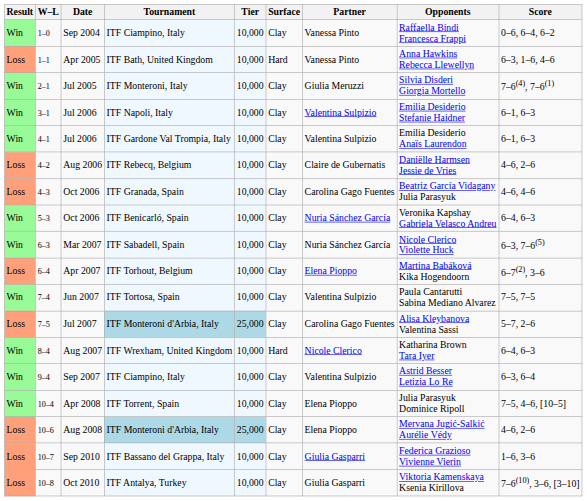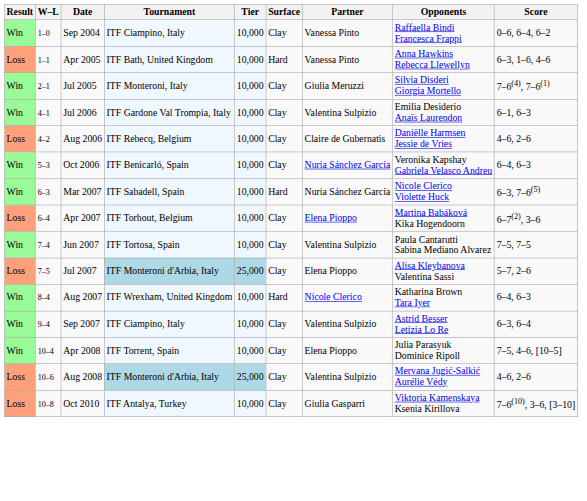 <table class="sortable wikitable">
 <tr>
 <th>Result</th>
 <th class="unsortable">W–L</th>
 <th>Date</th>
 <th>Tournament</th>
 <th>Tier</th>
 <th>Surface</th>
 <th>Partner</th>
 <th>Opponents</th>
 <th class="unsortable">Score</th>
 </tr>
 <tr>
 <td bgcolor="98FB98">Win</td>
 <td><small>1–0</small></td>
 <td>Sep 2004</td>
 <td bgcolor="#f0f8ff">ITF Ciampino, Italy</td>
 <td bgcolor="#f0f8ff">10,000</td>
 <td>Clay</td>
 <td> Vanessa Pinto</td>
 <td> <a href='#'>Raffaella Bindi</a> <br>  <a href='#'>Francesca Frappi</a></td>
 <td>0–6, 6–4, 6–2</td>
 </tr>
 <tr>
 <td style="background:#ffa07a;">Loss</td>
 <td><small>1–1</small></td>
 <td>Apr 2005</td>
 <td bgcolor="#f0f8ff">ITF Bath, United Kingdom</td>
 <td bgcolor="#f0f8ff">10,000</td>
 <td>Hard</td>
 <td> Vanessa Pinto</td>
 <td> <a href='#'>Anna Hawkins</a> <br>  <a href='#'>Rebecca Llewellyn</a></td>
 <td>6–3, 1–6, 4–6</td>
 </tr>
 <tr>
 <td bgcolor="98FB98">Win</td>
 <td><small>2–1</small></td>
 <td>Jul 2005</td>
 <td bgcolor="#f0f8ff">ITF Monteroni, Italy</td>
 <td bgcolor="#f0f8ff">10,000</td>
 <td>Clay</td>
 <td> Giulia Meruzzi</td>
 <td> <a href='#'>Silvia Disderi</a> <br>  <a href='#'>Giorgia Mortello</a></td>
 <td>7–6<sup>(4)</sup>, 7–6<sup>(1)</sup></td>
 </tr>
 <tr>
 <td bgcolor="98FB98">Win</td>
-<td><small>3–1</small></td>
-<td>Jul 2006</td>
-<td bgcolor="#f0f8ff">ITF Napoli, Italy</td>
-<td bgcolor="#f0f8ff">10,000</td>
-<td>Clay</td>
-<td> <a href='#'>Valentina Sulpizio</a></td>
-<td> <a href='#'>Emilia Desiderio</a> <br>  <a href='#'>Stefanie Haidner</a></td>
-<td>6–1, 6–3</td>
-</tr>
-<tr>
-<td bgcolor="98FB98">Win</td>
 <td><small>4–1</small></td>
 <td>Jul 2006</td>
 <td bgcolor="#f0f8ff">ITF Gardone Val Trompia, Italy</td>
 <td bgcolor="#f0f8ff">10,000</td>
 <td>Clay</td>
 <td> Valentina Sulpizio</td>
 <td> Emilia Desiderio <br>  <a href='#'>Anaïs Laurendon</a></td>
 <td>6–1, 6–3</td>
 </tr>
 <tr>
 <td style="background:#ffa07a;">Loss</td>
 <td><small>4–2</small></td>
 <td>Aug 2006</td>
 <td bgcolor="#f0f8ff">ITF Rebecq, Belgium</td>
 <td bgcolor="#f0f8ff">10,000</td>
 <td>Clay</td>
 <td> Claire de Gubernatis</td>
 <td> <a href='#'>Daniëlle Harmsen</a> <br>  <a href='#'>Jessie de Vries</a></td>
 <td>4–6, 2–6</td>
 </tr>
 <tr>
-<td style="background:#ffa07a;">Loss</td>
-<td><small>4–3</small></td>
-<td>Oct 2006</td>
-<td bgcolor="#f0f8ff">ITF Granada, Spain</td>
-<td bgcolor="#f0f8ff">10,000</td>
-<td>Clay</td>
-<td> Carolina Gago Fuentes</td>
-<td> <a href='#'>Beatriz García Vidagany</a> <br>  Julia Parasyuk</td>
-<td>4–6, 4–6</td>
-</tr>
-<tr>
 <td style="background:#98fb98;">Win</td>
 <td><small>5–3</small></td>
 <td>Oct 2006</td>
 <td style="background:#f0f8ff;">ITF Benicarló, Spain</td>
 <td style="background:#f0f8ff;">10,000</td>
 <td>Clay</td>
 <td> <a href='#'>Nuria Sánchez García</a></td>
 <td> Veronika Kapshay <br>  <a href='#'>Gabriela Velasco Andreu</a></td>
 <td>6–4, 6–3</td>
 </tr>
 <tr>
 <td style="background:#98fb98;">Win</td>
 <td><small>6–3</small></td>
 <td>Mar 2007</td>
 <td style="background:#f0f8ff;">ITF Sabadell, Spain</td>
 <td style="background:#f0f8ff;">10,000</td>
-<td>Clay</td>
+<td>Hard</td>
 <td> Nuria Sánchez García</td>
 <td> <a href='#'>Nicole Clerico</a> <br>  <a href='#'>Violette Huck</a></td>
 <td>6–3, 7–6<sup>(5)</sup></td>
 </tr>
 <tr>
 <td style="background:#ffa07a;">Loss</td>
 <td><small>6–4</small></td>
 <td>Apr 2007</td>
 <td style="background:#f0f8ff;">ITF Torhout, Belgium</td>
 <td style="background:#f0f8ff;">10,000</td>
 <td>Clay</td>
 <td> <a href='#'>Elena Pioppo</a></td>
 <td> <a href='#'>Martina Babáková</a> <br>  Kika Hogendoorn</td>
 <td>6–7<sup>(2)</sup>, 3–6</td>
 </tr>
 <tr>
 <td style="background:#98fb98;">Win</td>
 <td><small>7–4</small></td>
 <td>Jun 2007</td>
 <td style="background:#f0f8ff;">ITF Tortosa, Spain</td>
 <td style="background:#f0f8ff;">10,000</td>
 <td>Clay</td>
 <td> Valentina Sulpizio</td>
 <td> Paula Cantarutti <br>  Sabina Mediano Alvarez</td>
 <td>7–5, 7–5</td>
 </tr>
 <tr>
 <td style="background:#ffa07a;">Loss</td>
 <td><small>7–5</small></td>
 <td>Jul 2007</td>
 <td style="background:lightblue;">ITF Monteroni d'Arbia, Italy</td>
 <td style="background:lightblue;">25,000</td>
 <td>Clay</td>
-<td> Carolina Gago Fuentes</td>
+<td> Elena Pioppo</td>
 <td> <a href='#'>Alisa Kleybanova</a> <br>  Valentina Sassi</td>
 <td>5–7, 2–6</td>
 </tr>
 <tr>
 <td style="background:#98fb98;">Win</td>
 <td><small>8–4</small></td>
 <td>Aug 2007</td>
 <td style="background:#f0f8ff;">ITF Wrexham, United Kingdom</td>
 <td style="background:#f0f8ff;">10,000</td>
 <td>Hard</td>
 <td> <a href='#'>Nicole Clerico</a></td>
 <td> Katharina Brown <br>  <a href='#'>Tara Iyer</a></td>
 <td>6–4, 6–3</td>
 </tr>
 <tr>
 <td style="background:#98fb98;">Win</td>
 <td><small>9–4</small></td>
 <td>Sep 2007</td>
 <td style="background:#f0f8ff;">ITF Ciampino, Italy</td>
 <td style="background:#f0f8ff;">10,000</td>
 <td>Clay</td>
 <td> Valentina Sulpizio</td>
 <td> <a href='#'>Astrid Besser</a> <br>  <a href='#'>Letizia Lo Re</a></td>
 <td>6–3, 6–4</td>
 </tr>
 <tr>
 <td style="background:#98fb98;">Win</td>
 <td><small>10–4</small></td>
 <td>Apr 2008</td>
 <td style="background:#f0f8ff;">ITF Torrent, Spain</td>
 <td style="background:#f0f8ff;">10,000</td>
 <td>Clay</td>
 <td> Elena Pioppo</td>
 <td> Julia Parasyuk <br>  Dominice Ripoll</td>
 <td>7–5, 4–6, [10–5]</td>
 </tr>
 <tr>
 <td style="background:#ffa07a;">Loss</td>
 <td><small>10–6</small></td>
 <td>Aug 2008</td>
 <td style="background:lightblue;">ITF Monteroni d'Arbia, Italy</td>
 <td style="background:lightblue;">25,000</td>
 <td>Clay</td>
-<td> Elena Pioppo</td>
+<td> Valentina Sulpizio</td>
 <td> <a href='#'>Mervana Jugić-Salkić</a> <br>  <a href='#'>Aurélie Védy</a></td>
 <td>4–6, 2–6</td>
-</tr>
-<tr>
-<td style="background:#ffa07a;">Loss</td>
-<td><small>10–7</small></td>
-<td>Sep 2010</td>
-<td style="background:#f0f8ff;">ITF Bassano del Grappa, Italy</td>
-<td style="background:#f0f8ff;">10,000</td>
-<td>Clay</td>
-<td> <a href='#'>Giulia Gasparri</a></td>
-<td> <a href='#'>Federica Grazioso</a> <br>  <a href='#'>Vivienne Vierin</a></td>
-<td>1–6, 3–6</td>
 </tr>
 <tr>
 <td style="background:#ffa07a;">Loss</td>
 <td><small>10–8</small></td>
 <td>Oct 2010</td>
 <td style="background:#f0f8ff;">ITF Antalya, Turkey</td>
 <td style="background:#f0f8ff;">10,000</td>
 <td>Clay</td>
 <td> Giulia Gasparri</td>
 <td> <a href='#'>Viktoria Kamenskaya</a> <br>  Ksenia Kirillova</td>
 <td>7–6<sup>(10)</sup>, 3–6, [3–10]</td>
 </tr>
 </table>
